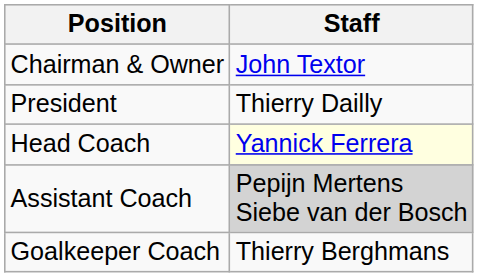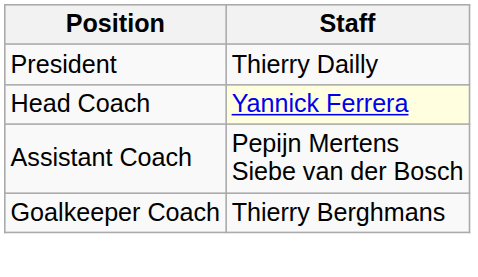 <table class="wikitable">
 <tr>
 <th>Position</th>
 <th>Staff</th>
-</tr>
-<tr>
-<td>Chairman & Owner</td>
-<td> <a href='#'>John Textor</a></td>
 </tr>
 <tr>
 <td>President</td>
 <td> Thierry Dailly</td>
 </tr>
 <tr>
 <td>Head Coach</td>
 <td style="background: lightyellow;"> <a href='#'>Yannick Ferrera</a></td>
 </tr>
 <tr>
 <td>Assistant Coach</td>
-<td style="background: lightgrey;"> Pepijn Mertens <br>  Siebe van der Bosch</td>
+<td> Pepijn Mertens <br>  Siebe van der Bosch</td>
 </tr>
 <tr>
 <td>Goalkeeper Coach</td>
 <td> Thierry Berghmans</td>
 </tr>
 </table>
